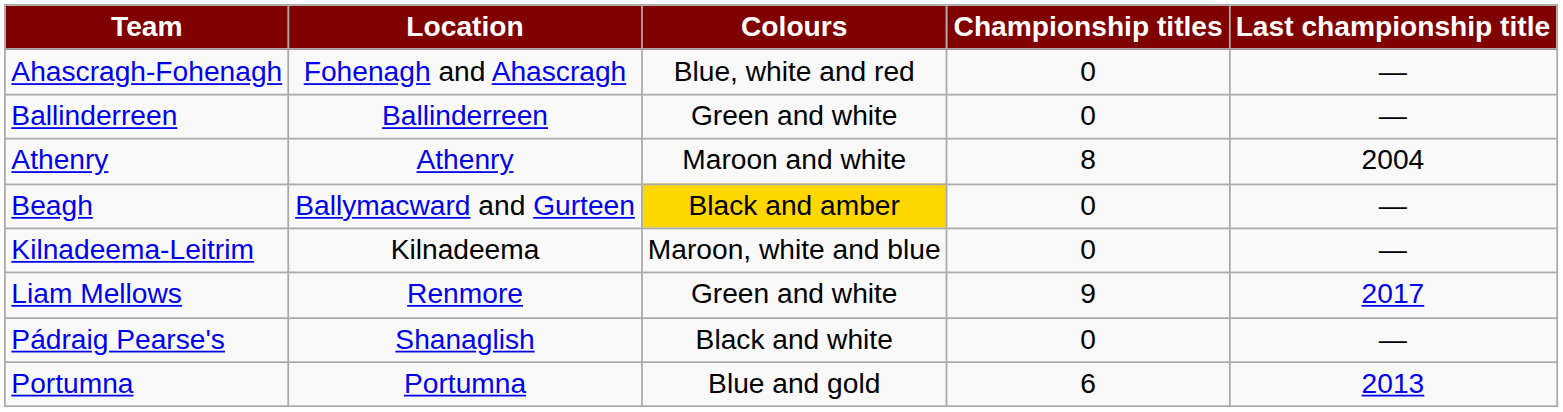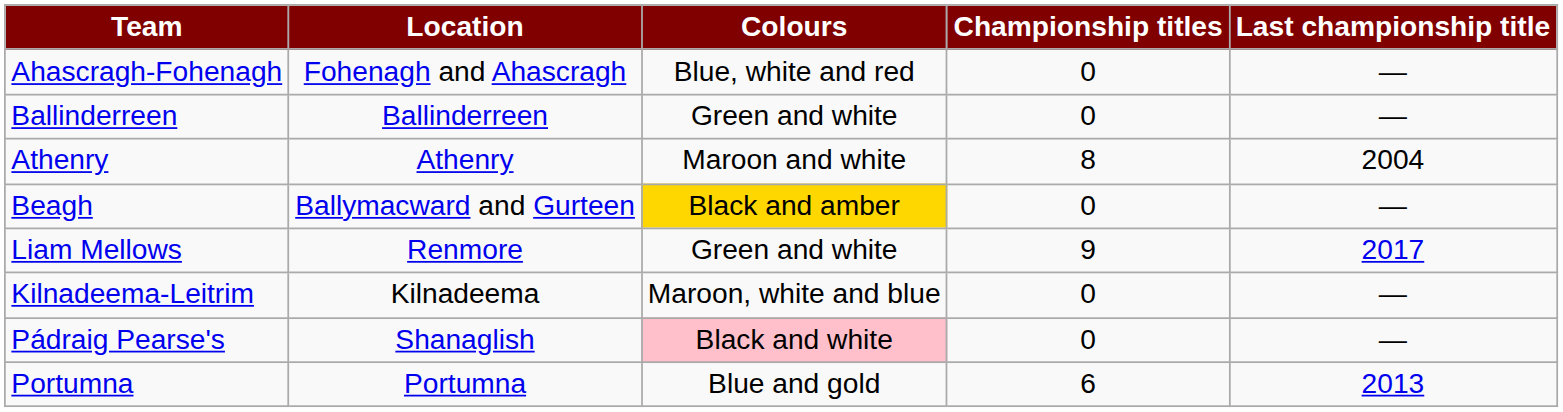 <table class="wikitable sortable" style="text-align:center">
 <tr>
 <th style="background:maroon;color:white">Team</th>
 <th style="background:maroon;color:white">Location</th>
 <th style="background:maroon;color:white">Colours</th>
 <th style="background:maroon;color:white">Championship titles</th>
 <th style="background:maroon;color:white">Last championship title</th>
 </tr>
 <tr>
 <td style="text-align:left"> <a href='#'>Ahascragh-Fohenagh</a></td>
 <td><a href='#'>Fohenagh</a> and <a href='#'>Ahascragh</a></td>
 <td>Blue, white and red</td>
 <td>0</td>
 <td>—</td>
 </tr>
 <tr>
 <td style="text-align:left"> <a href='#'>Ballinderreen</a></td>
 <td><a href='#'>Ballinderreen</a></td>
 <td>Green and white</td>
 <td>0</td>
 <td>—</td>
 </tr>
 <tr>
 <td style="text-align:left"> <a href='#'>Athenry</a></td>
 <td><a href='#'>Athenry</a></td>
 <td>Maroon and white</td>
 <td>8</td>
 <td>2004</td>
 </tr>
 <tr>
 <td style="text-align:left"> <a href='#'>Beagh</a></td>
 <td><a href='#'>Ballymacward</a> and <a href='#'>Gurteen</a></td>
 <td style="background: gold;">Black and amber</td>
 <td>0</td>
 <td>—</td>
 </tr>
 <tr>
+<td style="text-align:left"> <a href='#'>Liam Mellows</a></td>
+<td><a href='#'>Renmore</a></td>
+<td>Green and white</td>
+<td>9</td>
+<td><a href='#'>2017</a></td>
+</tr>
+<tr>
 <td style="text-align:left"> <a href='#'>Kilnadeema-Leitrim</a></td>
 <td>Kilnadeema</td>
 <td>Maroon, white and blue</td>
 <td>0</td>
 <td>—</td>
 </tr>
 <tr>
-<td style="text-align:left"> <a href='#'>Liam Mellows</a></td>
-<td><a href='#'>Renmore</a></td>
-<td>Green and white</td>
-<td>9</td>
-<td><a href='#'>2017</a></td>
-</tr>
-<tr>
 <td style="text-align:left"> <a href='#'>Pádraig Pearse's</a></td>
 <td><a href='#'>Shanaglish</a></td>
-<td>Black and white</td>
+<td style="background: pink;">Black and white</td>
 <td>0</td>
 <td>—</td>
 </tr>
 <tr>
 <td style="text-align:left"> <a href='#'>Portumna</a></td>
 <td><a href='#'>Portumna</a></td>
 <td>Blue and gold</td>
 <td>6</td>
 <td><a href='#'>2013</a></td>
 </tr>
 </table>
